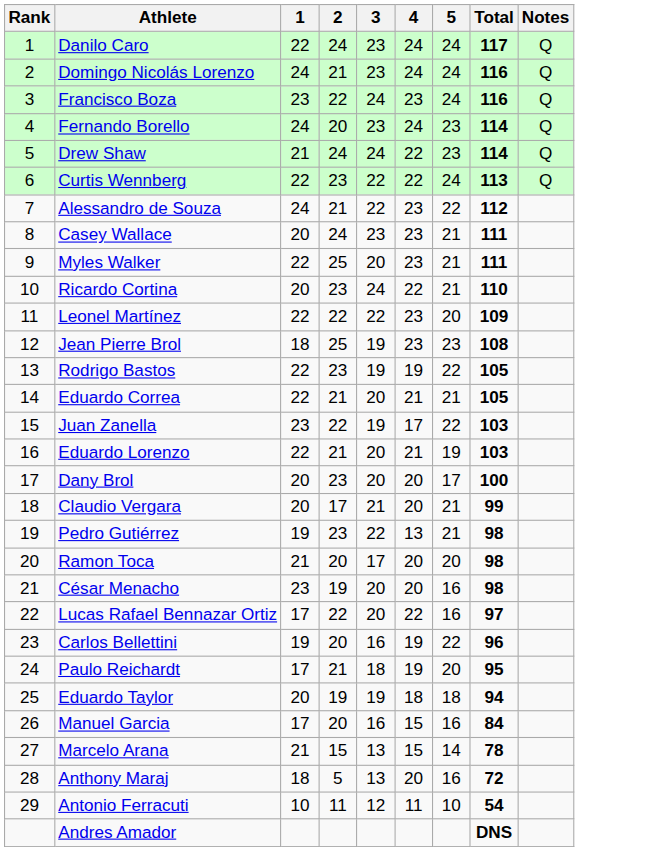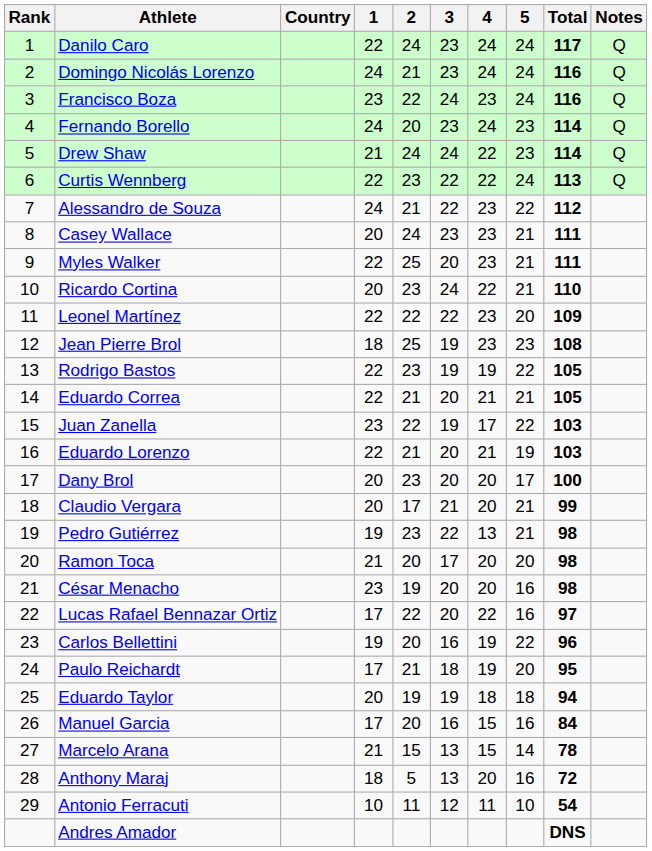 <table class="wikitable sortable" style="text-align:center">
 <tr>
 <th>Rank</th>
 <th>Athlete</th>
+<th>Country</th>
 <th class="unsortable" style="width: 28px">1</th>
 <th class="unsortable" style="width: 28px">2</th>
 <th class="unsortable" style="width: 28px">3</th>
 <th class="unsortable" style="width: 28px">4</th>
 <th class="unsortable" style="width: 28px">5</th>
 <th>Total</th>
 <th class="unsortable">Notes</th>
 </tr>
 <tr bgcolor=ccffcc>
 <td>1</td>
 <td align=left><a href='#'>Danilo Caro</a></td>
+<td align=left></td>
 <td>22</td>
 <td>24</td>
 <td>23</td>
 <td>24</td>
 <td>24</td>
 <td><strong>117</strong></td>
 <td>Q</td>
 </tr>
 <tr bgcolor=ccffcc>
 <td>2</td>
 <td align=left><a href='#'>Domingo Nicolás Lorenzo</a></td>
+<td align=left></td>
 <td>24</td>
 <td>21</td>
 <td>23</td>
 <td>24</td>
 <td>24</td>
 <td><strong>116</strong></td>
 <td>Q</td>
 </tr>
 <tr bgcolor=ccffcc>
 <td>3</td>
 <td align=left><a href='#'>Francisco Boza</a></td>
+<td align=left></td>
 <td>23</td>
 <td>22</td>
 <td>24</td>
 <td>23</td>
 <td>24</td>
 <td><strong>116</strong></td>
 <td>Q</td>
 </tr>
 <tr bgcolor=ccffcc>
 <td>4</td>
 <td align=left><a href='#'>Fernando Borello</a></td>
+<td align=left></td>
 <td>24</td>
 <td>20</td>
 <td>23</td>
 <td>24</td>
 <td>23</td>
 <td><strong>114</strong></td>
 <td>Q</td>
 </tr>
 <tr bgcolor=ccffcc>
 <td>5</td>
 <td align=left><a href='#'>Drew Shaw</a></td>
+<td align=left></td>
 <td>21</td>
 <td>24</td>
 <td>24</td>
 <td>22</td>
 <td>23</td>
 <td><strong>114</strong></td>
 <td>Q</td>
 </tr>
 <tr bgcolor=ccffcc>
 <td>6</td>
 <td align=left><a href='#'>Curtis Wennberg</a></td>
+<td align=left></td>
 <td>22</td>
 <td>23</td>
 <td>22</td>
 <td>22</td>
 <td>24</td>
 <td><strong>113</strong></td>
 <td>Q</td>
 </tr>
 <tr>
 <td>7</td>
 <td align=left><a href='#'>Alessandro de Souza</a></td>
+<td align=left></td>
 <td>24</td>
 <td>21</td>
 <td>22</td>
 <td>23</td>
 <td>22</td>
 <td><strong>112</strong></td>
 <td></td>
 </tr>
 <tr>
 <td>8</td>
 <td align=left><a href='#'>Casey Wallace</a></td>
+<td align=left></td>
 <td>20</td>
 <td>24</td>
 <td>23</td>
 <td>23</td>
 <td>21</td>
 <td><strong>111</strong></td>
 <td></td>
 </tr>
 <tr>
 <td>9</td>
 <td align=left><a href='#'>Myles Walker</a></td>
+<td align=left></td>
 <td>22</td>
 <td>25</td>
 <td>20</td>
 <td>23</td>
 <td>21</td>
 <td><strong>111</strong></td>
 <td></td>
 </tr>
 <tr>
 <td>10</td>
 <td align=left><a href='#'>Ricardo Cortina</a></td>
+<td align=left></td>
 <td>20</td>
 <td>23</td>
 <td>24</td>
 <td>22</td>
 <td>21</td>
 <td><strong>110</strong></td>
 <td></td>
 </tr>
 <tr>
 <td>11</td>
 <td align=left><a href='#'>Leonel Martínez</a></td>
+<td align=left></td>
 <td>22</td>
 <td>22</td>
 <td>22</td>
 <td>23</td>
 <td>20</td>
 <td><strong>109</strong></td>
 <td></td>
 </tr>
 <tr>
 <td>12</td>
 <td align=left><a href='#'>Jean Pierre Brol</a></td>
+<td align=left></td>
 <td>18</td>
 <td>25</td>
 <td>19</td>
 <td>23</td>
 <td>23</td>
 <td><strong>108</strong></td>
 <td></td>
 </tr>
 <tr>
 <td>13</td>
 <td align=left><a href='#'>Rodrigo Bastos</a></td>
+<td align=left></td>
 <td>22</td>
 <td>23</td>
 <td>19</td>
 <td>19</td>
 <td>22</td>
 <td><strong>105</strong></td>
 <td></td>
 </tr>
 <tr>
 <td>14</td>
 <td align=left><a href='#'>Eduardo Correa</a></td>
+<td align=left></td>
 <td>22</td>
 <td>21</td>
 <td>20</td>
 <td>21</td>
 <td>21</td>
 <td><strong>105</strong></td>
 <td></td>
 </tr>
 <tr>
 <td>15</td>
 <td align=left><a href='#'>Juan Zanella</a></td>
+<td align=left></td>
 <td>23</td>
 <td>22</td>
 <td>19</td>
 <td>17</td>
 <td>22</td>
 <td><strong>103</strong></td>
 <td></td>
 </tr>
 <tr>
 <td>16</td>
 <td align=left><a href='#'>Eduardo Lorenzo</a></td>
+<td align=left></td>
 <td>22</td>
 <td>21</td>
 <td>20</td>
 <td>21</td>
 <td>19</td>
 <td><strong>103</strong></td>
 <td></td>
 </tr>
 <tr>
 <td>17</td>
 <td align=left><a href='#'>Dany Brol</a></td>
+<td align=left></td>
 <td>20</td>
 <td>23</td>
 <td>20</td>
 <td>20</td>
 <td>17</td>
 <td><strong>100</strong></td>
 <td></td>
 </tr>
 <tr>
 <td>18</td>
 <td align=left><a href='#'>Claudio Vergara</a></td>
+<td align=left></td>
 <td>20</td>
 <td>17</td>
 <td>21</td>
 <td>20</td>
 <td>21</td>
 <td><strong>99</strong></td>
 <td></td>
 </tr>
 <tr>
 <td>19</td>
 <td align=left><a href='#'>Pedro Gutiérrez</a></td>
+<td align=left></td>
 <td>19</td>
 <td>23</td>
 <td>22</td>
 <td>13</td>
 <td>21</td>
 <td><strong>98</strong></td>
 <td></td>
 </tr>
 <tr>
 <td>20</td>
 <td align=left><a href='#'>Ramon Toca</a></td>
+<td align=left></td>
 <td>21</td>
 <td>20</td>
 <td>17</td>
 <td>20</td>
 <td>20</td>
 <td><strong>98</strong></td>
 <td></td>
 </tr>
 <tr>
 <td>21</td>
 <td align=left><a href='#'>César Menacho</a></td>
+<td align=left></td>
 <td>23</td>
 <td>19</td>
 <td>20</td>
 <td>20</td>
 <td>16</td>
 <td><strong>98</strong></td>
 <td></td>
 </tr>
 <tr>
 <td>22</td>
 <td align=left><a href='#'>Lucas Rafael Bennazar Ortiz</a></td>
+<td align=left></td>
 <td>17</td>
 <td>22</td>
 <td>20</td>
 <td>22</td>
 <td>16</td>
 <td><strong>97</strong></td>
 <td></td>
 </tr>
 <tr>
 <td>23</td>
 <td align=left><a href='#'>Carlos Bellettini</a></td>
+<td align=left></td>
 <td>19</td>
 <td>20</td>
 <td>16</td>
 <td>19</td>
 <td>22</td>
 <td><strong>96</strong></td>
 <td></td>
 </tr>
 <tr>
 <td>24</td>
 <td align=left><a href='#'>Paulo Reichardt</a></td>
+<td align=left></td>
 <td>17</td>
 <td>21</td>
 <td>18</td>
 <td>19</td>
 <td>20</td>
 <td><strong>95</strong></td>
 <td></td>
 </tr>
 <tr>
 <td>25</td>
 <td align=left><a href='#'>Eduardo Taylor</a></td>
+<td align=left></td>
 <td>20</td>
 <td>19</td>
 <td>19</td>
 <td>18</td>
 <td>18</td>
 <td><strong>94</strong></td>
 <td></td>
 </tr>
 <tr>
 <td>26</td>
 <td align=left><a href='#'>Manuel Garcia</a></td>
+<td align=left></td>
 <td>17</td>
 <td>20</td>
 <td>16</td>
 <td>15</td>
 <td>16</td>
 <td><strong>84</strong></td>
 <td></td>
 </tr>
 <tr>
 <td>27</td>
 <td align=left><a href='#'>Marcelo Arana</a></td>
+<td align=left></td>
 <td>21</td>
 <td>15</td>
 <td>13</td>
 <td>15</td>
 <td>14</td>
 <td><strong>78</strong></td>
 <td></td>
 </tr>
 <tr>
 <td>28</td>
 <td align=left><a href='#'>Anthony Maraj</a></td>
+<td align=left></td>
 <td>18</td>
 <td>5</td>
 <td>13</td>
 <td>20</td>
 <td>16</td>
 <td><strong>72</strong></td>
 <td></td>
 </tr>
 <tr>
 <td>29</td>
 <td align=left><a href='#'>Antonio Ferracuti</a></td>
+<td align=left></td>
 <td>10</td>
 <td>11</td>
 <td>12</td>
 <td>11</td>
 <td>10</td>
 <td><strong>54</strong></td>
 <td></td>
 </tr>
 <tr>
 <td></td>
 <td align=left><a href='#'>Andres Amador</a></td>
+<td align=left></td>
 <td></td>
 <td></td>
 <td></td>
 <td></td>
 <td></td>
 <td><strong>DNS</strong></td>
 <td></td>
 </tr>
 </table>
